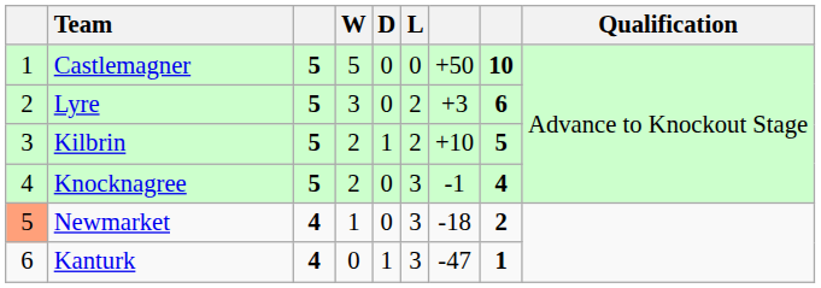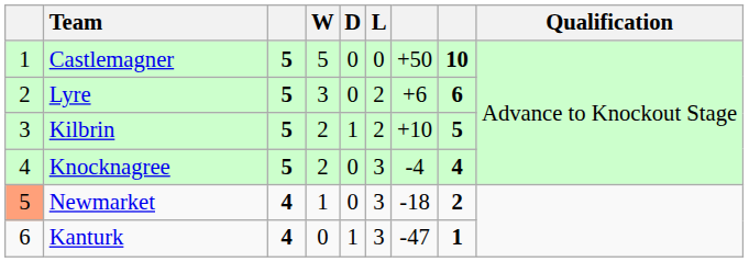 <table class="wikitable" style="text-align:center">
 <tr>
 <th width="20"></th>
 <th width="150" style="text-align:left;">Team</th>
 <th width="20"></th>
 <th>W</th>
 <th>D</th>
 <th>L</th>
 <th width="20"></th>
 <th width="20"></th>
 <th>Qualification</th>
 </tr>
 <tr style="background:#ccffcc">
 <td>1</td>
 <td align="left"> <a href='#'>Castlemagner</a></td>
 <td><strong>5</strong></td>
 <td>5</td>
 <td>0</td>
 <td>0</td>
 <td>+50</td>
 <td><strong>10</strong></td>
 <td rowspan="4">Advance to Knockout Stage</td>
 </tr>
 <tr style="background:#ccffcc">
 <td>2</td>
 <td align="left"> <a href='#'>Lyre</a></td>
 <td><strong>5</strong></td>
 <td>3</td>
 <td>0</td>
 <td>2</td>
-<td>+3</td>
+<td>+6</td>
 <td><strong>6</strong></td>
 </tr>
 <tr style="background:#ccffcc">
 <td>3</td>
 <td align="left"> <a href='#'>Kilbrin</a></td>
 <td><strong>5</strong></td>
 <td>2</td>
 <td>1</td>
 <td>2</td>
 <td>+10</td>
 <td><strong>5</strong></td>
 </tr>
 <tr style="background:#ccffcc">
 <td>4</td>
 <td align="left"> <a href='#'>Knocknagree</a></td>
 <td><strong>5</strong></td>
 <td>2</td>
 <td>0</td>
 <td>3</td>
-<td>-1</td>
+<td>-4</td>
 <td><strong>4</strong></td>
 </tr>
 <tr>
 <td style="background: lightsalmon;">5</td>
 <td align="left"> <a href='#'>Newmarket</a></td>
 <td><strong>4</strong></td>
 <td>1</td>
 <td>0</td>
 <td>3</td>
 <td>-18</td>
 <td><strong>2</strong></td>
 <td rowspan="2"></td>
 </tr>
 <tr>
 <td>6</td>
 <td align="left"> <a href='#'>Kanturk</a></td>
 <td><strong>4</strong></td>
 <td>0</td>
 <td>1</td>
 <td>3</td>
 <td>-47</td>
 <td><strong>1</strong></td>
 </tr>
 </table>
